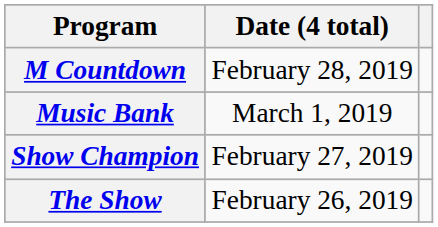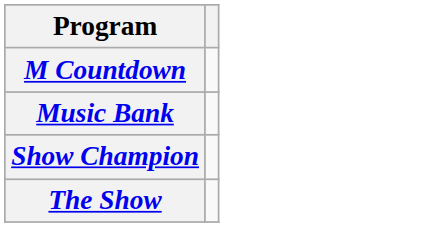 <table class="wikitable sortable plainrowheaders">
 <tr>
 <th scope="col">Program </th>
-<th scope="col">Date (4 total)</th>
 <th scope="col" class="unsortable"></th>
 </tr>
 <tr>
 <th scope="row"><em><a href='#'>M Countdown</a></em></th>
-<td style="text-align:center">February 28, 2019</td>
 <td style="text-align:center"></td>
 </tr>
 <tr>
 <th scope="row"><em><a href='#'>Music Bank</a></em></th>
-<td style="text-align:center">March 1, 2019</td>
 <td style="text-align:center"></td>
 </tr>
 <tr>
 <th scope="row"><em><a href='#'>Show Champion</a></em></th>
-<td style="text-align:center">February 27, 2019</td>
 <td style="text-align:center"></td>
 </tr>
 <tr>
 <th scope="row"><em><a href='#'>The Show</a></em></th>
-<td style="text-align:center">February 26, 2019</td>
 <td style="text-align:center"></td>
 </tr>
 </table>
